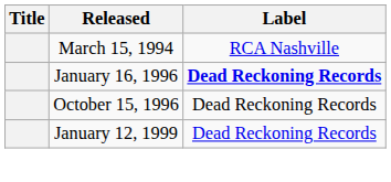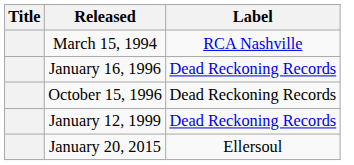 <table class="wikitable plainrowheaders" style="text-align:center;">
 <tr>
 <th>Title</th>
 <th>Released</th>
 <th>Label</th>
 </tr>
 <tr>
 <th scope="row"><br></th>
 <td>March 15, 1994</td>
 <td><a href='#'>RCA Nashville</a></td>
 </tr>
 <tr>
 <th scope="row"><br></th>
 <td>January 16, 1996</td>
-<td><strong><a href='#'>Dead Reckoning Records</a></strong></td>
+<td><a href='#'>Dead Reckoning Records</a></td>
 </tr>
 <tr>
 <th scope="row"><br></th>
 <td>October 15, 1996</td>
 <td>Dead Reckoning Records</td>
 </tr>
 <tr>
 <th scope="row"><br></th>
 <td>January 12, 1999</td>
 <td><a href='#'>Dead Reckoning Records</a></td>
 </tr>
+<tr>
+<th scope="row"><br></th>
+<td>January 20, 2015</td>
+<td>Ellersoul</td>
+</tr>
 </table>
